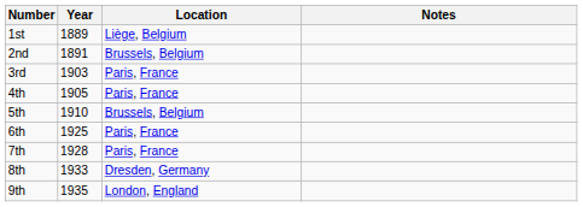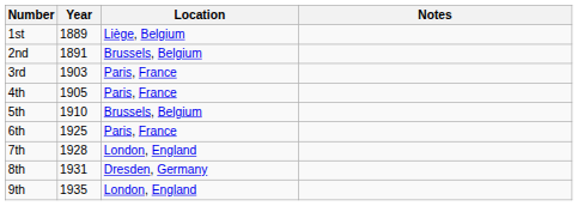 <table class="wikitable" style="width: 600">
 <tr>
 <th scope="col" width="50">Number</th>
 <th ! scope="col" width="50">Year</th>
 <th ! scope="col" width="250">Location</th>
 <th ! scope="col" width="350">Notes</th>
 </tr>
 <tr>
 <td>1st</td>
 <td>1889</td>
 <td><a href='#'>Liège</a>, <a href='#'>Belgium</a></td>
 <td></td>
 </tr>
 <tr>
 <td>2nd</td>
 <td>1891</td>
 <td><a href='#'>Brussels</a>, <a href='#'>Belgium</a></td>
 <td></td>
 </tr>
 <tr>
 <td>3rd</td>
 <td>1903</td>
 <td><a href='#'>Paris</a>, <a href='#'>France</a></td>
 <td></td>
 </tr>
 <tr>
 <td>4th</td>
 <td>1905</td>
 <td><a href='#'>Paris</a>, <a href='#'>France</a></td>
 <td></td>
 </tr>
 <tr>
 <td>5th</td>
 <td>1910</td>
 <td><a href='#'>Brussels</a>, <a href='#'>Belgium</a></td>
 <td></td>
 </tr>
 <tr>
 <td>6th</td>
 <td>1925</td>
 <td><a href='#'>Paris</a>, <a href='#'>France</a></td>
 <td></td>
 </tr>
 <tr>
 <td>7th</td>
 <td>1928</td>
-<td><a href='#'>Paris</a>, <a href='#'>France</a></td>
+<td><a href='#'>London</a>, <a href='#'>England</a></td>
 <td></td>
 </tr>
 <tr>
 <td>8th</td>
-<td>1933</td>
+<td>1931</td>
 <td><a href='#'>Dresden</a>, <a href='#'>Germany</a></td>
 <td></td>
 </tr>
 <tr>
 <td>9th</td>
 <td>1935</td>
 <td><a href='#'>London</a>, <a href='#'>England</a></td>
 <td></td>
 </tr>
 </table>
